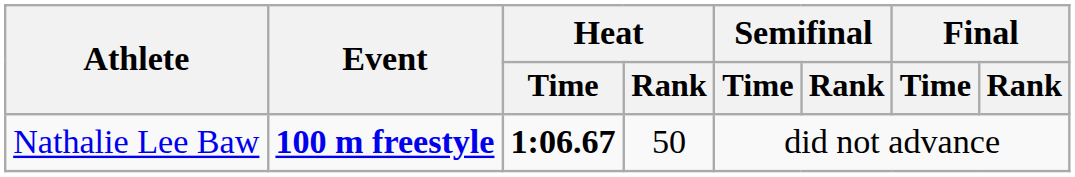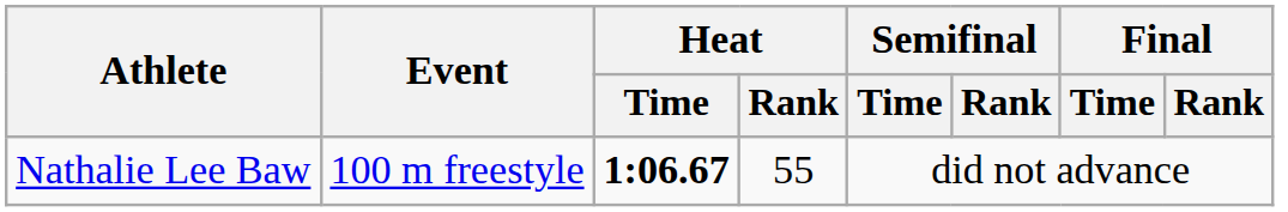 <table class=wikitable style="font-size:90%">
 <tr>
 <th rowspan="2">Athlete</th>
 <th rowspan="2">Event</th>
 <th colspan="2">Heat</th>
 <th colspan="2">Semifinal</th>
 <th colspan="2">Final</th>
 </tr>
 <tr style="font-size:95%">
 <th>Time</th>
 <th>Rank</th>
 <th>Time</th>
 <th>Rank</th>
 <th>Time</th>
 <th>Rank</th>
 </tr>
 <tr align=center>
 <td align=left><a href='#'>Nathalie Lee Baw</a></td>
-<td align=left><strong><a href='#'>100 m freestyle</a></strong></td>
+<td align=left><a href='#'>100 m freestyle</a></td>
 <td><strong>1:06.67</strong></td>
-<td>50</td>
+<td>55</td>
 <td colspan=4>did not advance</td>
 </tr>
 </table>
